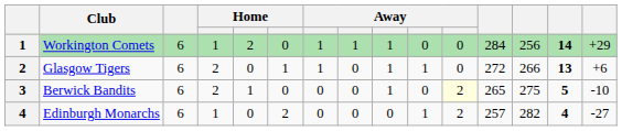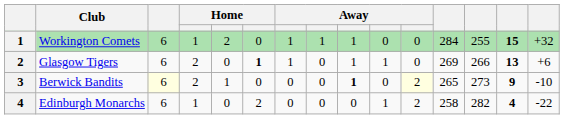 <table class="wikitable" style="text-align:center; font-size:85%">
 <tr>
 <th rowspan="2" style="width:28px;"></th>
 <th rowspan=2>Club</th>
 <th rowspan="2" style="width:28px;"></th>
 <th colspan=3>Home</th>
 <th colspan=5>Away</th>
 <th rowspan="2" style="width:28px;"></th>
 <th rowspan="2" style="width:28px;"></th>
 <th rowspan="2" style="width:28px;"></th>
 <th rowspan="2" style="width:28px;"></th>
 </tr>
 <tr>
 <th width=28></th>
 <th width=28></th>
 <th width=28></th>
 <th width=28></th>
 <th width=28></th>
 <th width=28></th>
 <th width=28></th>
 <th width=28></th>
 </tr>
 <tr style="background:#ACE1AF">
 <th>1</th>
 <td align=left><a href='#'>Workington Comets</a></td>
 <td>6</td>
 <td>1</td>
 <td>2</td>
 <td>0</td>
 <td>1</td>
 <td>1</td>
 <td>1</td>
 <td>0</td>
 <td>0</td>
 <td>284</td>
-<td>256</td>
-<td><strong>14</strong></td>
-<td>+29</td>
+<td>255</td>
+<td><strong>15</strong></td>
+<td>+32</td>
 </tr>
 <tr>
 <th>2</th>
 <td align=left><a href='#'>Glasgow Tigers</a></td>
 <td>6</td>
 <td>2</td>
 <td>0</td>
-<td>1</td>
+<td><strong>1</strong></td>
 <td>1</td>
 <td>0</td>
 <td>1</td>
 <td>1</td>
 <td>0</td>
-<td>272</td>
+<td>269</td>
 <td>266</td>
 <td><strong>13</strong></td>
 <td>+6</td>
 </tr>
 <tr>
 <th>3</th>
 <td align=left><a href='#'>Berwick Bandits</a></td>
-<td>6</td>
+<td style="background: lightyellow;">6</td>
 <td>2</td>
 <td>1</td>
 <td>0</td>
 <td>0</td>
 <td>0</td>
-<td>1</td>
+<td><strong>1</strong></td>
 <td>0</td>
 <td style="background: lightyellow;">2</td>
 <td>265</td>
-<td>275</td>
-<td><strong>5</strong></td>
+<td>273</td>
+<td><strong>9</strong></td>
 <td>-10</td>
 </tr>
 <tr>
 <th>4</th>
 <td align=left><a href='#'>Edinburgh Monarchs</a></td>
 <td>6</td>
 <td>1</td>
 <td>0</td>
 <td>2</td>
 <td>0</td>
 <td>0</td>
 <td>0</td>
 <td>1</td>
 <td>2</td>
-<td>257</td>
+<td>258</td>
 <td>282</td>
 <td><strong>4</strong></td>
-<td>-27</td>
+<td>-22</td>
 </tr>
 </table>
